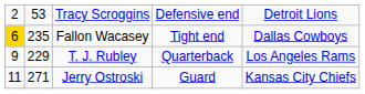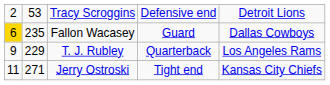 <table class="wikitable" style="text-align:center">
 <tr>
 <td>2</td>
 <td>53</td>
 <td><a href='#'>Tracy Scroggins</a></td>
 <td><a href='#'>Defensive end</a></td>
 <td><a href='#'>Detroit Lions</a></td>
 </tr>
 <tr>
 <td style="background: gold;">6</td>
 <td>235</td>
 <td>Fallon Wacasey</td>
-<td><a href='#'>Tight end</a></td>
+<td><a href='#'>Guard</a></td>
 <td><a href='#'>Dallas Cowboys</a></td>
 </tr>
 <tr>
 <td>9</td>
 <td>229</td>
 <td><a href='#'>T. J. Rubley</a></td>
 <td><a href='#'>Quarterback</a></td>
 <td><a href='#'>Los Angeles Rams</a></td>
 </tr>
 <tr>
 <td>11</td>
 <td>271</td>
 <td><a href='#'>Jerry Ostroski</a></td>
-<td><a href='#'>Guard</a></td>
+<td><a href='#'>Tight end</a></td>
 <td><a href='#'>Kansas City Chiefs</a></td>
 </tr>
 </table>
